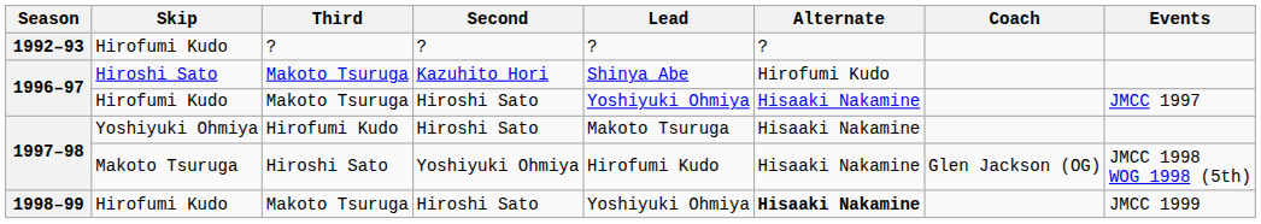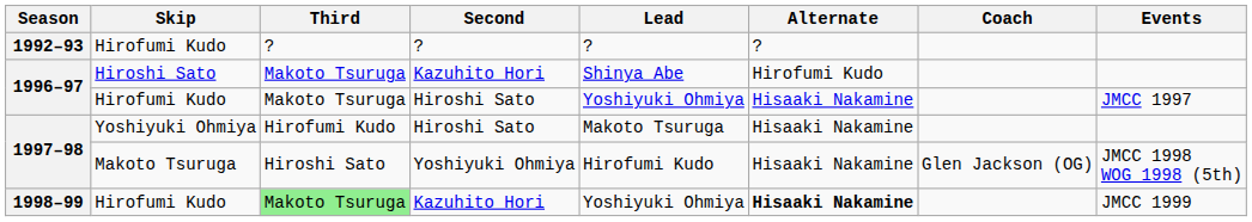 <table class="wikitable">
 <tr>
 <th scope="col" width=60>Season</th>
 <th scope="col">Skip</th>
 <th scope="col">Third</th>
 <th scope="col">Second</th>
 <th scope="col">Lead</th>
 <th scope="col">Alternate</th>
 <th scope="col">Coach</th>
 <th scope="col">Events</th>
 </tr>
 <tr>
 <th scope="row">1992–93</th>
 <td>Hirofumi Kudo</td>
 <td>?</td>
 <td>?</td>
 <td>?</td>
 <td>?</td>
 <td></td>
 <td> </td>
 </tr>
 <tr>
 <th scope="row" rowspan=2>1996–97</th>
 <td><a href='#'>Hiroshi Sato</a></td>
 <td><a href='#'>Makoto Tsuruga</a></td>
 <td><a href='#'>Kazuhito Hori</a></td>
 <td><a href='#'>Shinya Abe</a></td>
 <td>Hirofumi Kudo</td>
 <td></td>
 <td> </td>
 </tr>
 <tr>
 <td>Hirofumi Kudo</td>
 <td>Makoto Tsuruga</td>
 <td>Hiroshi Sato</td>
 <td><a href='#'>Yoshiyuki Ohmiya</a></td>
 <td><a href='#'>Hisaaki Nakamine</a></td>
 <td></td>
 <td><a href='#'>JMCC</a> 1997 </td>
 </tr>
 <tr>
 <th scope="row" rowspan=2>1997–98</th>
 <td>Yoshiyuki Ohmiya</td>
 <td>Hirofumi Kudo</td>
 <td>Hiroshi Sato</td>
 <td>Makoto Tsuruga</td>
 <td>Hisaaki Nakamine</td>
 <td></td>
 <td> </td>
 </tr>
 <tr>
 <td>Makoto Tsuruga</td>
 <td>Hiroshi Sato</td>
 <td>Yoshiyuki Ohmiya</td>
 <td>Hirofumi Kudo</td>
 <td>Hisaaki Nakamine</td>
 <td>Glen Jackson (OG)</td>
 <td>JMCC 1998 <br><a href='#'>WOG 1998</a> (5th)</td>
 </tr>
 <tr>
 <th scope="row">1998–99</th>
 <td>Hirofumi Kudo</td>
-<td>Makoto Tsuruga</td>
-<td>Hiroshi Sato</td>
+<td style="background: lightgreen;">Makoto Tsuruga</td>
+<td><a href='#'>Kazuhito Hori</a></td>
 <td>Yoshiyuki Ohmiya</td>
 <td><strong>Hisaaki Nakamine</strong></td>
 <td></td>
 <td>JMCC 1999 </td>
 </tr>
 </table>
